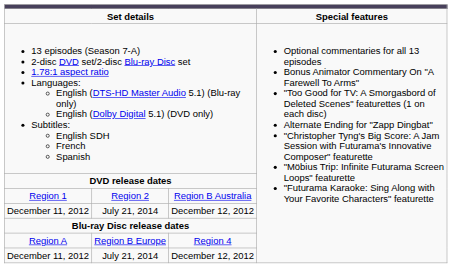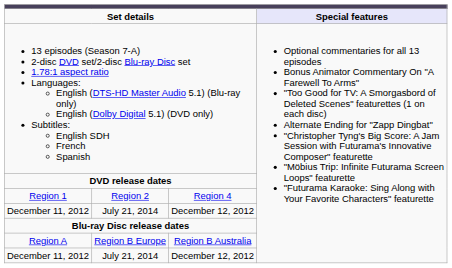 <table class="wikitable" style="margin:0 1em 0 0; font-size:95%;">
 <tr style="background:#48405b">
 <td colspan="5" style="background:#48405b;"></td>
 </tr>
 <tr valign="top">
 <td style="text-align:center; width:400px;" colspan="3"><strong>Set details</strong></td>
-<td style="width:300px; text-align:center;"><strong>Special features</strong></td>
+<td style="background: lavender; width:300px; text-align:center;"><strong>Special features</strong></td>
 </tr>
 <tr valign="top">
 <td colspan="3"  style="text-align:left; width:400px;"><br><ul><li>13 episodes (Season 7-A)</li><li>2-disc <a href='#'>DVD</a> set/2-disc <a href='#'>Blu-ray Disc</a> set</li><li><a href='#'>1.78:1 aspect ratio</a></li><li>Languages:<ul><li>English (<a href='#'>DTS-HD Master Audio</a> 5.1) (Blu-ray only)</li><li>English (<a href='#'>Dolby Digital</a> 5.1) (DVD only)</li></ul></li><li>Subtitles:<ul><li>English SDH</li><li>French</li><li>Spanish</li></ul></li></ul></td>
 <td rowspan="7"  style="text-align:left; width:300px;"><br><ul><li>Optional commentaries for all 13 episodes</li><li>Bonus Animator Commentary On "A Farewell To Arms"</li><li>"Too Good for TV: A Smorgasbord of Deleted Scenes" featurettes (1 on each disc)</li><li>Alternate Ending for "Zapp Dingbat"</li><li>"Christopher Tyng's Big Score: A Jam Session with Futurama's Innovative Composer" featurette</li><li>"Möbius Trip: Infinite Futurama Screen Loops" featurette</li><li>"Futurama Karaoke: Sing Along with Your Favorite Characters" featurette</li></ul></td>
 </tr>
 <tr>
 <td colspan="3" style="text-align:center;"><strong>DVD release dates</strong></td>
 </tr>
 <tr>
 <td style="text-align:center;"><a href='#'>Region 1</a></td>
 <td style="text-align:center;"><a href='#'>Region 2</a></td>
-<td style="text-align:center;"><a href='#'>Region B Australia</a></td>
+<td style="text-align:center;"><a href='#'>Region 4</a></td>
 </tr>
 <tr>
 <td style="text-align:center;">December 11, 2012</td>
 <td style="text-align:center;">July 21, 2014</td>
 <td style="text-align:center;">December 12, 2012</td>
 </tr>
 <tr>
 <td colspan="3" style="text-align:center;"><strong>Blu-ray Disc release dates</strong></td>
 </tr>
 <tr>
 <td style="text-align:center;"><a href='#'>Region A</a></td>
 <td style="text-align:center;"><a href='#'>Region B Europe</a></td>
-<td style="text-align:center;"><a href='#'>Region 4</a></td>
+<td style="text-align:center;"><a href='#'>Region B Australia</a></td>
 </tr>
 <tr>
 <td style="text-align:center;">December 11, 2012</td>
 <td style="text-align:center;">July 21, 2014</td>
 <td style="text-align:center;">December 12, 2012</td>
 </tr>
 </table>
